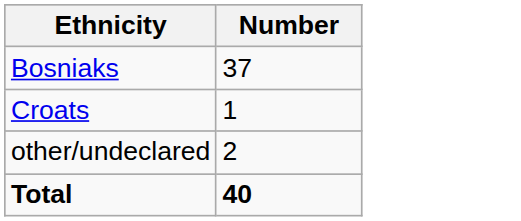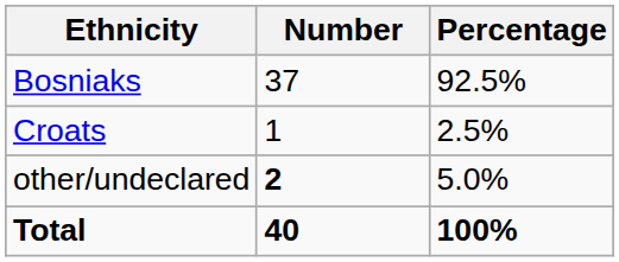 <table class="wikitable">
 <tr>
 <th width="100px">Ethnicity</th>
 <th width="80px">Number</th>
+<th width="80px">Percentage</th>
 </tr>
 <tr>
 <td><a href='#'>Bosniaks</a></td>
 <td>37</td>
+<td>92.5%</td>
 </tr>
 <tr>
 <td><a href='#'>Croats</a></td>
 <td>1</td>
+<td>2.5%</td>
 </tr>
 <tr>
 <td>other/undeclared</td>
-<td>2</td>
+<td><strong>2</strong></td>
+<td>5.0%</td>
 </tr>
 <tr>
 <td><strong>Total</strong></td>
 <td><strong>40</strong></td>
+<td><strong>100%</strong></td>
 </tr>
 </table>
